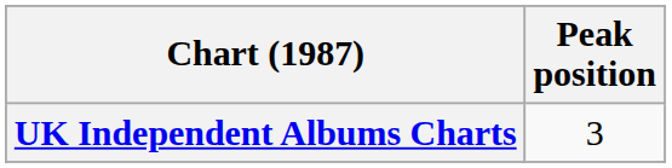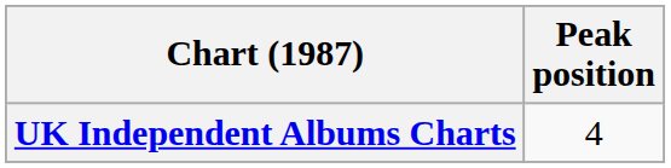 <table class="wikitable sortable plainrowheaders" style="text-align:center;">
 <tr>
 <th scope="col">Chart (1987)</th>
 <th scope="col">Peak<br>position</th>
 </tr>
 <tr>
 <th scope="row"><a href='#'>UK Independent Albums Charts</a></th>
-<td>3</td>
+<td>4</td>
 </tr>
 </table>
